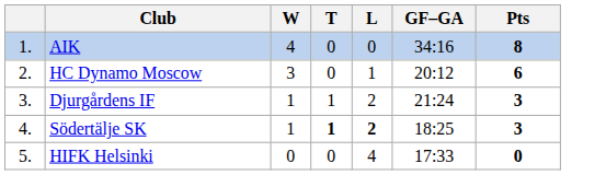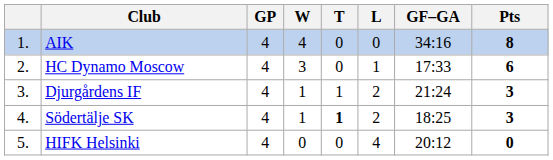 <table class="wikitable">
 <tr>
 <th width="30"></th>
 <th width="200">Club</th>
+<th width="30">GP</th>
 <th width="30">W</th>
 <th width="30">T</th>
 <th width="30">L</th>
 <th width="70">GF–GA</th>
 <th width="70">Pts</th>
 </tr>
 <tr bgcolor="#BCD2EE" align="center">
 <td>1.</td>
 <td align="left"> <a href='#'>AIK</a></td>
 <td>4</td>
+<td>4</td>
 <td>0</td>
 <td>0</td>
 <td>34:16</td>
 <td><strong>8</strong></td>
 </tr>
 <tr bgcolor="#FFFFFF" align="center">
 <td>2.</td>
 <td align="left"> <a href='#'>HC Dynamo Moscow</a></td>
+<td>4</td>
 <td>3</td>
 <td>0</td>
 <td>1</td>
-<td>20:12</td>
+<td>17:33</td>
 <td><strong>6</strong></td>
 </tr>
 <tr bgcolor="#FFFFFF" align="center">
 <td>3.</td>
 <td align="left"> <a href='#'>Djurgårdens IF</a></td>
+<td>4</td>
 <td>1</td>
 <td>1</td>
 <td>2</td>
 <td>21:24</td>
 <td><strong>3</strong></td>
 </tr>
 <tr bgcolor="#FFFFFF" align="center">
 <td>4.</td>
 <td align="left"> <a href='#'>Södertälje SK</a></td>
+<td>4</td>
 <td>1</td>
 <td><strong>1</strong></td>
-<td><strong>2</strong></td>
+<td>2</td>
 <td>18:25</td>
 <td><strong>3</strong></td>
 </tr>
 <tr bgcolor="#FFFFFF" align="center">
 <td>5.</td>
 <td align="left"> <a href='#'>HIFK Helsinki</a></td>
+<td>4</td>
 <td>0</td>
 <td>0</td>
 <td>4</td>
-<td>17:33</td>
+<td>20:12</td>
 <td><strong>0</strong></td>
 </tr>
 </table>
